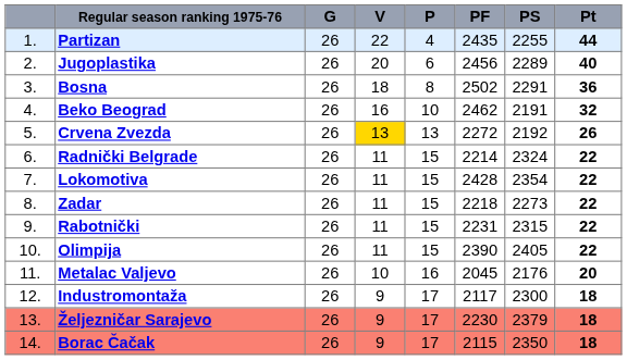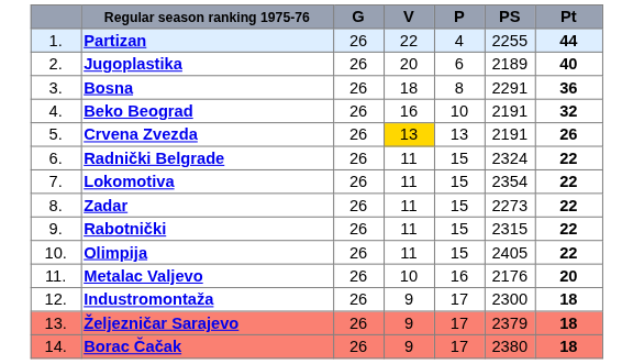 <table align=center style="font-size: 90%; border-collapse:collapse" border=1 cellspacing=0 cellpadding=2>
 <tr align=center bgcolor=#98A1B2>
 <th width=40></th>
 <th width=220><span><small>Regular season ranking 1975-76</small></span></th>
 <th width="40"><span>G</span></th>
 <th width="40"><span>V</span></th>
 <th width="40"><span>P</span></th>
-<th width="40"><span>PF</span></th>
 <th width="40"><span>PS</span></th>
 <th width="55"><span>Pt</span></th>
 </tr>
 <tr align=center style="background:#DDEEFF">
 <td>1.</td>
 <td style="text-align:left;"><strong><a href='#'>Partizan</a></strong></td>
 <td>26</td>
 <td>22</td>
 <td>4</td>
-<td>2435</td>
 <td>2255</td>
 <td><strong>44</strong></td>
 </tr>
 <tr align=center>
 <td>2.</td>
 <td style="text-align:left;"><strong><a href='#'>Jugoplastika</a></strong></td>
 <td>26</td>
 <td>20</td>
 <td>6</td>
-<td>2456</td>
-<td>2289</td>
+<td>2189</td>
 <td><strong>40</strong></td>
 </tr>
 <tr align=center>
 <td>3.</td>
 <td style="text-align:left;"><strong><a href='#'>Bosna</a></strong></td>
 <td>26</td>
 <td>18</td>
 <td>8</td>
-<td>2502</td>
 <td>2291</td>
 <td><strong>36</strong></td>
 </tr>
 <tr align=center>
 <td>4.</td>
 <td style="text-align:left;"><strong><a href='#'>Beko Beograd</a></strong></td>
 <td>26</td>
 <td>16</td>
 <td>10</td>
-<td>2462</td>
 <td>2191</td>
 <td><strong>32</strong></td>
 </tr>
 <tr align=center>
 <td>5.</td>
 <td style="text-align:left;"><strong><a href='#'>Crvena Zvezda</a></strong></td>
 <td>26</td>
 <td style="background: gold;">13</td>
 <td>13</td>
-<td>2272</td>
-<td>2192</td>
+<td>2191</td>
 <td><strong>26</strong></td>
 </tr>
 <tr align=center>
 <td>6.</td>
 <td style="text-align:left;"><strong><a href='#'>Radnički Belgrade</a></strong></td>
 <td>26</td>
 <td>11</td>
 <td>15</td>
-<td>2214</td>
 <td>2324</td>
 <td><strong>22</strong></td>
 </tr>
 <tr align=center>
 <td>7.</td>
 <td style="text-align:left;"><strong><a href='#'>Lokomotiva</a></strong></td>
 <td>26</td>
 <td>11</td>
 <td>15</td>
-<td>2428</td>
 <td>2354</td>
 <td><strong>22</strong></td>
 </tr>
 <tr align=center>
 <td>8.</td>
 <td style="text-align:left;"><strong><a href='#'>Zadar</a></strong></td>
 <td>26</td>
 <td>11</td>
 <td>15</td>
-<td>2218</td>
 <td>2273</td>
 <td><strong>22</strong></td>
 </tr>
 <tr align=center>
 <td>9.</td>
 <td style="text-align:left;"><strong><a href='#'>Rabotnički</a></strong></td>
 <td>26</td>
 <td>11</td>
 <td>15</td>
-<td>2231</td>
 <td>2315</td>
 <td><strong>22</strong></td>
 </tr>
 <tr align=center>
 <td>10.</td>
 <td style="text-align:left;"><strong><a href='#'>Olimpija</a></strong></td>
 <td>26</td>
 <td>11</td>
 <td>15</td>
-<td>2390</td>
 <td>2405</td>
 <td><strong>22</strong></td>
 </tr>
 <tr align=center>
 <td>11.</td>
 <td style="text-align:left;"><strong><a href='#'>Metalac Valjevo</a></strong></td>
 <td>26</td>
 <td>10</td>
 <td>16</td>
-<td>2045</td>
 <td>2176</td>
 <td><strong>20</strong></td>
 </tr>
 <tr align=center>
 <td>12.</td>
 <td style="text-align:left;"><strong><a href='#'>Industromontaža</a></strong></td>
 <td>26</td>
 <td>9</td>
 <td>17</td>
-<td>2117</td>
 <td>2300</td>
 <td><strong>18</strong></td>
 </tr>
 <tr align=center style="background:#FA8072">
 <td>13.</td>
 <td style="text-align:left;"><strong><a href='#'>Željezničar Sarajevo</a></strong></td>
 <td>26</td>
 <td>9</td>
 <td>17</td>
-<td>2230</td>
 <td>2379</td>
 <td><strong>18</strong></td>
 </tr>
 <tr align=center style="background:#FA8072">
 <td>14.</td>
 <td style="text-align:left;"><strong><a href='#'>Borac Čačak</a></strong></td>
 <td>26</td>
 <td>9</td>
 <td>17</td>
-<td>2115</td>
-<td>2350</td>
+<td>2380</td>
 <td><strong>18</strong></td>
 </tr>
 </table>
